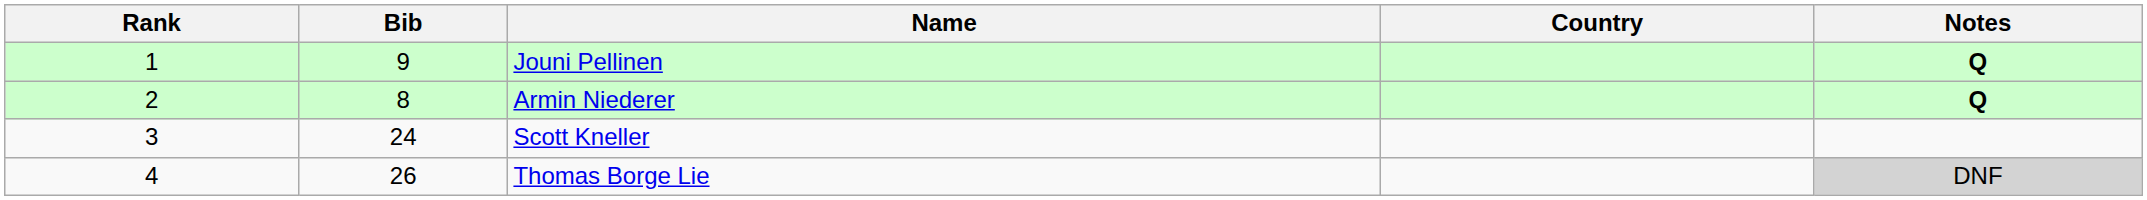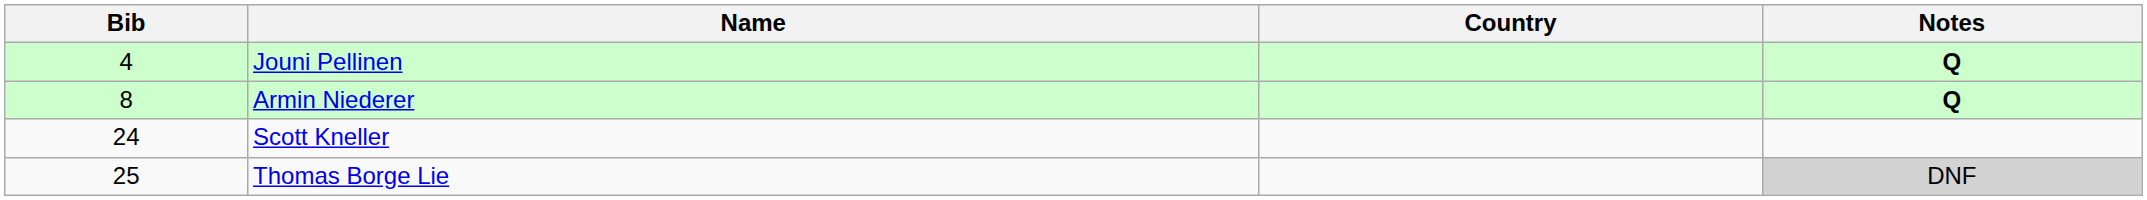 <table class="wikitable" style="text-align:center;" width=90%>
 <tr>
-<th>Rank</th>
 <th>Bib</th>
 <th>Name</th>
 <th>Country</th>
 <th>Notes</th>
 </tr>
 <tr bgcolor=ccffcc>
-<td>1</td>
-<td>9</td>
+<td>4</td>
 <td align=left><a href='#'>Jouni Pellinen</a></td>
 <td align=left></td>
 <td><strong>Q</strong></td>
 </tr>
 <tr bgcolor=ccffcc>
-<td>2</td>
 <td>8</td>
 <td align=left><a href='#'>Armin Niederer</a></td>
 <td align=left></td>
 <td><strong>Q</strong></td>
 </tr>
 <tr>
-<td>3</td>
 <td>24</td>
 <td align=left><a href='#'>Scott Kneller</a></td>
 <td align=left></td>
 <td></td>
 </tr>
 <tr>
-<td>4</td>
-<td>26</td>
+<td>25</td>
 <td align=left><a href='#'>Thomas Borge Lie</a></td>
 <td align=left></td>
 <td style="background: lightgrey;">DNF</td>
 </tr>
 </table>
